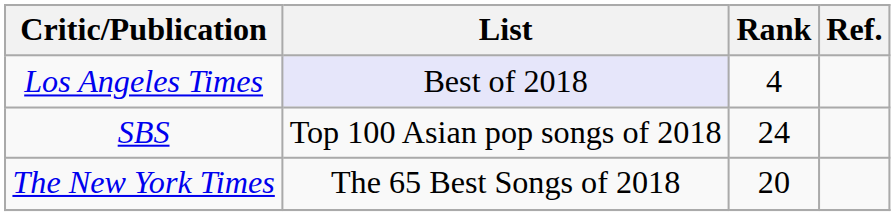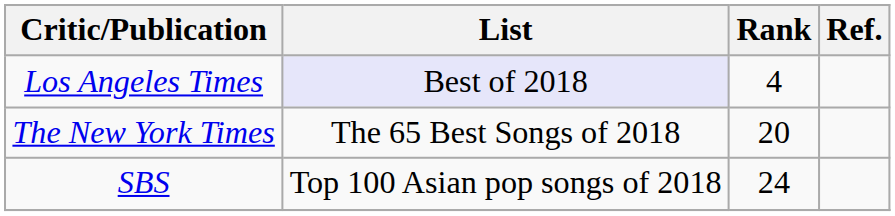 <table class="sortable wikitable">
 <tr>
 <th>Critic/Publication</th>
 <th>List</th>
 <th>Rank</th>
 <th>Ref.</th>
 </tr>
 <tr>
 <td align="center"><em><a href='#'>Los Angeles Times</a></em></td>
 <td align="center" style="background: lavender;">Best of 2018</td>
 <td align="center">4</td>
 <td></td>
 </tr>
 <tr>
+<td align="center"><em><a href='#'>The New York Times</a></em></td>
+<td align="center">The 65 Best Songs of 2018</td>
+<td align="center">20</td>
+<td></td>
+</tr>
+<tr>
 <td align="center"><em><a href='#'>SBS</a></em></td>
 <td align="center">Top 100 Asian pop songs of 2018</td>
 <td align="center">24</td>
 <td></td>
 </tr>
 <tr>
-<td align="center"><em><a href='#'>The New York Times</a></em></td>
-<td align="center">The 65 Best Songs of 2018</td>
-<td align="center">20</td>
-<td></td>
-</tr>
-<tr>
 </tr>
 </table>
